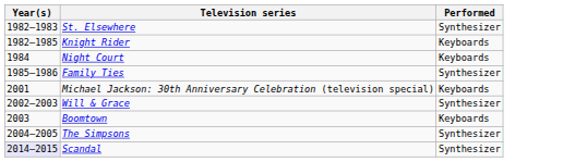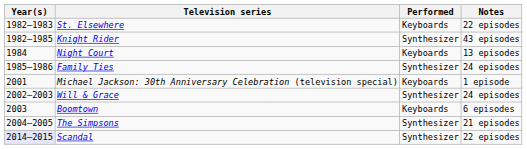 <table class="wikitable sortable">
 <tr>
 <th>Year(s)</th>
 <th>Television series</th>
 <th>Performed</th>
+<th>Notes</th>
 </tr>
 <tr>
 <td>1982–1983</td>
 <td><em><a href='#'>St. Elsewhere</a></em></td>
-<td>Synthesizer</td>
+<td>Keyboards</td>
+<td>22 episodes</td>
 </tr>
 <tr>
 <td>1982–1985</td>
 <td><a href='#'><em>Knight Rider</em></a></td>
-<td>Keyboards</td>
+<td>Synthesizer</td>
+<td>43 episodes</td>
 </tr>
 <tr>
 <td>1984</td>
 <td><em><a href='#'>Night Court</a></em></td>
 <td>Keyboards</td>
+<td>13 episodes</td>
 </tr>
 <tr>
 <td>1985–1986</td>
 <td><em><a href='#'>Family Ties</a></em></td>
 <td>Synthesizer</td>
+<td>24 episodes</td>
 </tr>
 <tr>
 <td>2001</td>
 <td><em>Michael Jackson: 30th Anniversary Celebration</em> (television special)</td>
 <td>Keyboards</td>
+<td>1 episode</td>
 </tr>
 <tr>
 <td>2002–2003</td>
 <td><em><a href='#'>Will & Grace</a></em></td>
 <td>Synthesizer</td>
+<td>24 episodes</td>
 </tr>
 <tr>
 <td>2003</td>
 <td><a href='#'><em>Boomtown</em></a></td>
 <td>Keyboards</td>
+<td>6 episodes</td>
 </tr>
 <tr>
 <td>2004–2005</td>
 <td><em><a href='#'>The Simpsons</a></em></td>
 <td>Synthesizer</td>
+<td>21 episodes</td>
 </tr>
 <tr>
 <td style="background: lavender;">2014–2015</td>
 <td><a href='#'><em>Scandal</em></a></td>
 <td>Synthesizer</td>
+<td>22 episodes</td>
 </tr>
 </table>
